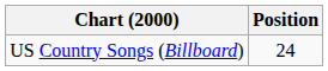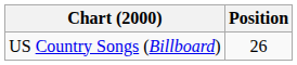 <table class="wikitable sortable">
 <tr>
 <th scope="col">Chart (2000)</th>
 <th scope="col">Position</th>
 </tr>
 <tr>
 <td>US <a href='#'>Country Songs</a> (<em><a href='#'>Billboard</a></em>)</td>
-<td align="center">24</td>
+<td align="center">26</td>
 </tr>
 <tr>
 </tr>
 </table>
